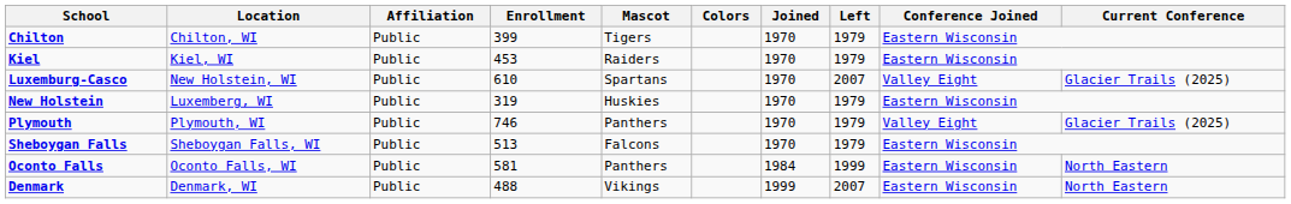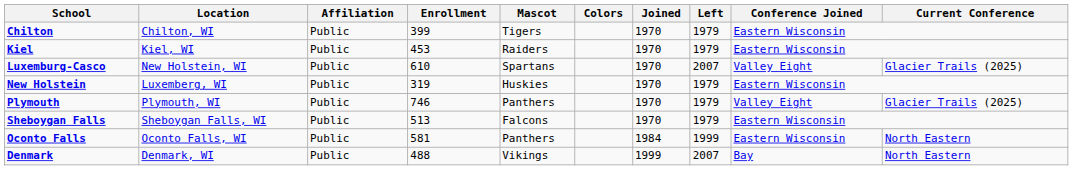 <table class="wikitable sortable" width="80%">
 <tr>
 <th align=center bgcolor="#e5e5e5"><strong>School</strong></th>
 <th>Location</th>
 <th>Affiliation</th>
 <th>Enrollment</th>
 <th>Mascot</th>
 <th>Colors</th>
 <th align="center" bgcolor="#e5e5e5"><strong>Joined</strong></th>
 <th align="center" bgcolor="#e5e5e5"><strong>Left</strong></th>
 <th>Conference Joined</th>
 <th align="center" bgcolor="#e5e5e5"><strong>Current Conference</strong></th>
 </tr>
 <tr>
 <td><a href='#'><strong>Chilton</strong></a></td>
 <td><a href='#'>Chilton, WI</a></td>
 <td>Public</td>
 <td>399</td>
 <td>Tigers</td>
 <td> </td>
 <td>1970</td>
 <td>1979</td>
 <td colspan="2"><a href='#'>Eastern Wisconsin</a></td>
 </tr>
 <tr>
 <td><a href='#'><strong>Kiel</strong></a></td>
 <td><a href='#'>Kiel, WI</a></td>
 <td>Public</td>
 <td>453</td>
 <td>Raiders</td>
 <td> </td>
 <td>1970</td>
 <td>1979</td>
 <td colspan="2"><a href='#'>Eastern Wisconsin</a></td>
 </tr>
 <tr>
 <td><a href='#'><strong>Luxemburg-Casco</strong></a></td>
 <td><a href='#'>New Holstein, WI</a></td>
 <td>Public</td>
 <td>610</td>
 <td>Spartans</td>
 <td> </td>
 <td>1970</td>
 <td>2007</td>
 <td><a href='#'>Valley Eight</a></td>
 <td><a href='#'>Glacier Trails</a> (2025)</td>
 </tr>
 <tr>
 <td><a href='#'><strong>New Holstein</strong></a></td>
 <td><a href='#'>Luxemberg, WI</a></td>
 <td>Public</td>
 <td>319</td>
 <td>Huskies</td>
 <td> </td>
 <td>1970</td>
 <td>1979</td>
 <td colspan="2"><a href='#'>Eastern Wisconsin</a></td>
 </tr>
 <tr>
 <td><a href='#'><strong>Plymouth</strong></a></td>
 <td><a href='#'>Plymouth, WI</a></td>
 <td>Public</td>
 <td>746</td>
 <td>Panthers</td>
 <td> </td>
 <td>1970</td>
 <td>1979</td>
 <td><a href='#'>Valley Eight</a></td>
 <td><a href='#'>Glacier Trails</a> (2025)</td>
 </tr>
 <tr>
 <td><a href='#'><strong>Sheboygan Falls</strong></a></td>
 <td><a href='#'>Sheboygan Falls, WI</a></td>
 <td>Public</td>
 <td>513</td>
 <td>Falcons</td>
 <td> </td>
 <td>1970</td>
 <td>1979</td>
 <td colspan="2"><a href='#'>Eastern Wisconsin</a></td>
 </tr>
 <tr>
 <td><a href='#'><strong>Oconto Falls</strong></a></td>
 <td><a href='#'>Oconto Falls, WI</a></td>
 <td>Public</td>
 <td>581</td>
 <td>Panthers</td>
 <td> </td>
 <td>1984</td>
 <td>1999</td>
 <td><a href='#'>Eastern Wisconsin</a></td>
 <td><a href='#'>North Eastern</a></td>
 </tr>
 <tr>
 <td><a href='#'><strong>Denmark</strong></a></td>
 <td><a href='#'>Denmark, WI</a></td>
 <td>Public</td>
 <td>488</td>
 <td>Vikings</td>
 <td> </td>
 <td>1999</td>
 <td>2007</td>
-<td><a href='#'>Eastern Wisconsin</a></td>
+<td><a href='#'>Bay</a></td>
 <td><a href='#'>North Eastern</a></td>
 </tr>
 </table>
